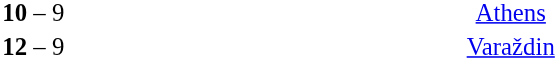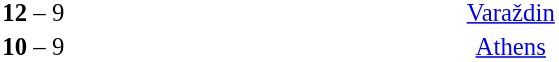 <table style="text-align:center">
 <tr>
 <th width=200></th>
 <th width=100></th>
 <th width=200></th>
 <th width=100></th>
 </tr>
 <tr>
 <td align=right><strong></strong></td>
+<td><strong>12</strong> – 9</td>
+<td align=left></td>
+<td><a href='#'>Varaždin</a></td>
+</tr>
+<tr>
+<td align=right><strong></strong></td>
 <td><strong>10</strong> – 9</td>
 <td align=left></td>
 <td><a href='#'>Athens</a></td>
 </tr>
-<tr>
-<td align=right><strong></strong></td>
-<td><strong>12</strong> – 9</td>
-<td align=left></td>
-<td><a href='#'>Varaždin</a></td>
-</tr>
 </table>
